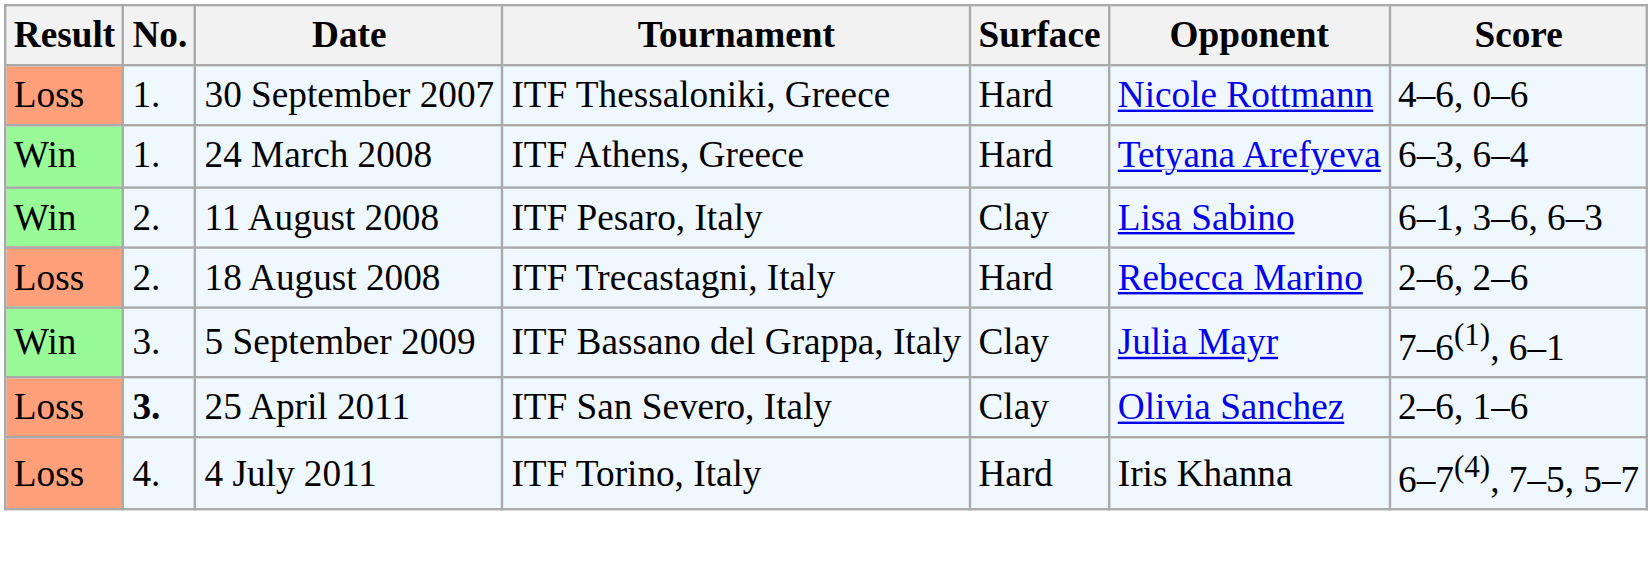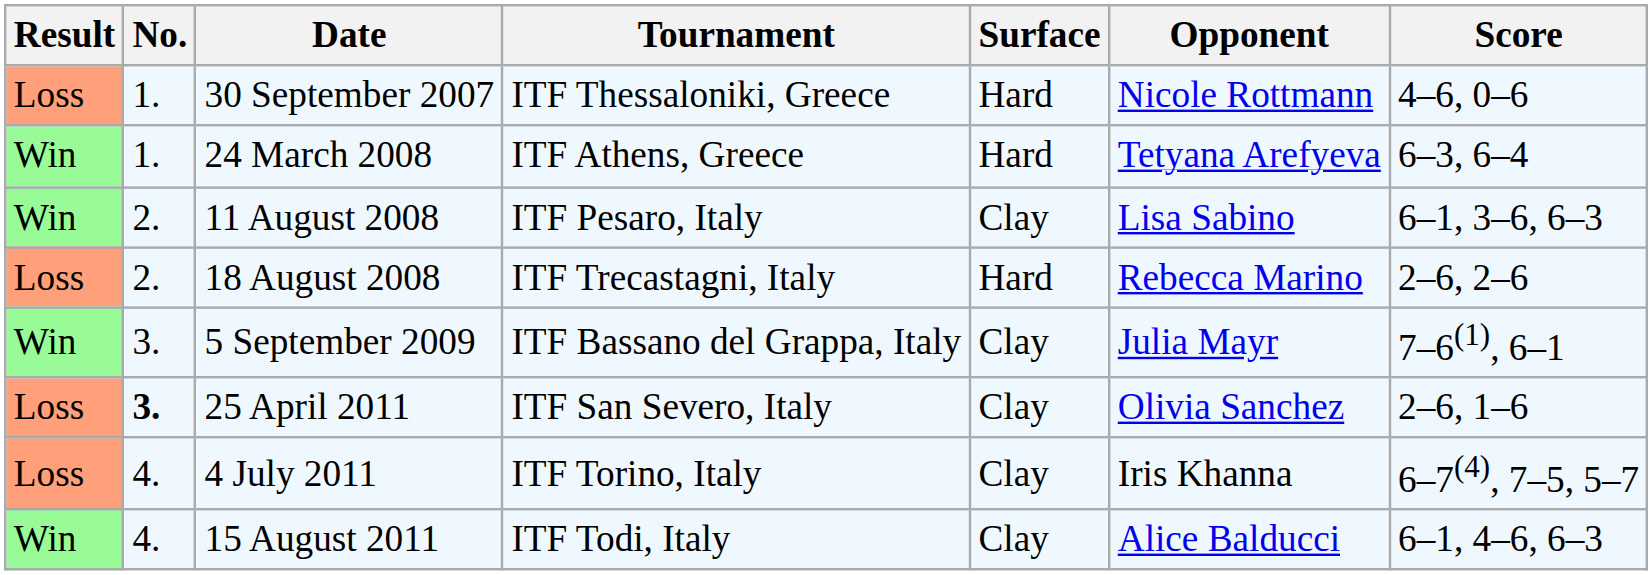 <table class="sortable wikitable" style=font-size:97%>
 <tr>
 <th>Result</th>
 <th>No.</th>
 <th>Date</th>
 <th>Tournament</th>
 <th>Surface</th>
 <th>Opponent</th>
 <th class="unsortable">Score</th>
 </tr>
 <tr style="background:#f0f8ff;">
 <td style="background:#ffa07a;">Loss</td>
 <td>1.</td>
 <td>30 September 2007</td>
 <td>ITF Thessaloniki, Greece</td>
 <td>Hard</td>
 <td> <a href='#'>Nicole Rottmann</a></td>
 <td>4–6, 0–6</td>
 </tr>
 <tr bgcolor="#f0f8ff">
 <td style="background:#98fb98;">Win</td>
 <td>1.</td>
 <td>24 March 2008</td>
 <td>ITF Athens, Greece</td>
 <td>Hard</td>
 <td> <a href='#'>Tetyana Arefyeva</a></td>
 <td>6–3, 6–4</td>
 </tr>
 <tr style="background:#f0f8ff;">
 <td style="background:#98fb98;">Win</td>
 <td>2.</td>
 <td>11 August 2008</td>
 <td>ITF Pesaro, Italy</td>
 <td>Clay</td>
 <td> <a href='#'>Lisa Sabino</a></td>
 <td>6–1, 3–6, 6–3</td>
 </tr>
 <tr style="background:#f0f8ff;">
 <td style="background:#ffa07a;">Loss</td>
 <td>2.</td>
 <td>18 August 2008</td>
 <td>ITF Trecastagni, Italy</td>
 <td>Hard</td>
 <td> <a href='#'>Rebecca Marino</a></td>
 <td>2–6, 2–6</td>
 </tr>
 <tr style="background:#f0f8ff;">
 <td style="background:#98fb98;">Win</td>
 <td>3.</td>
 <td>5 September 2009</td>
 <td>ITF Bassano del Grappa, Italy</td>
 <td>Clay</td>
 <td> <a href='#'>Julia Mayr</a></td>
 <td>7–6<sup>(1)</sup>, 6–1</td>
 </tr>
 <tr style="background:#f0f8ff;">
 <td style="background:#ffa07a;">Loss</td>
 <td><strong>3.</strong></td>
 <td>25 April 2011</td>
 <td>ITF San Severo, Italy</td>
 <td>Clay</td>
 <td> <a href='#'>Olivia Sanchez</a></td>
 <td>2–6, 1–6</td>
 </tr>
 <tr style="background:#f0f8ff;">
 <td style="background:#ffa07a;">Loss</td>
 <td>4.</td>
 <td>4 July 2011</td>
 <td>ITF Torino, Italy</td>
-<td>Hard</td>
+<td>Clay</td>
 <td> Iris Khanna</td>
 <td>6–7<sup>(4)</sup>, 7–5, 5–7</td>
 </tr>
+<tr style="background:#f0f8ff;">
+<td style="background:#98fb98;">Win</td>
+<td>4.</td>
+<td>15 August 2011</td>
+<td>ITF Todi, Italy</td>
+<td>Clay</td>
+<td> <a href='#'>Alice Balducci</a></td>
+<td>6–1, 4–6, 6–3</td>
+</tr>
 </table>
